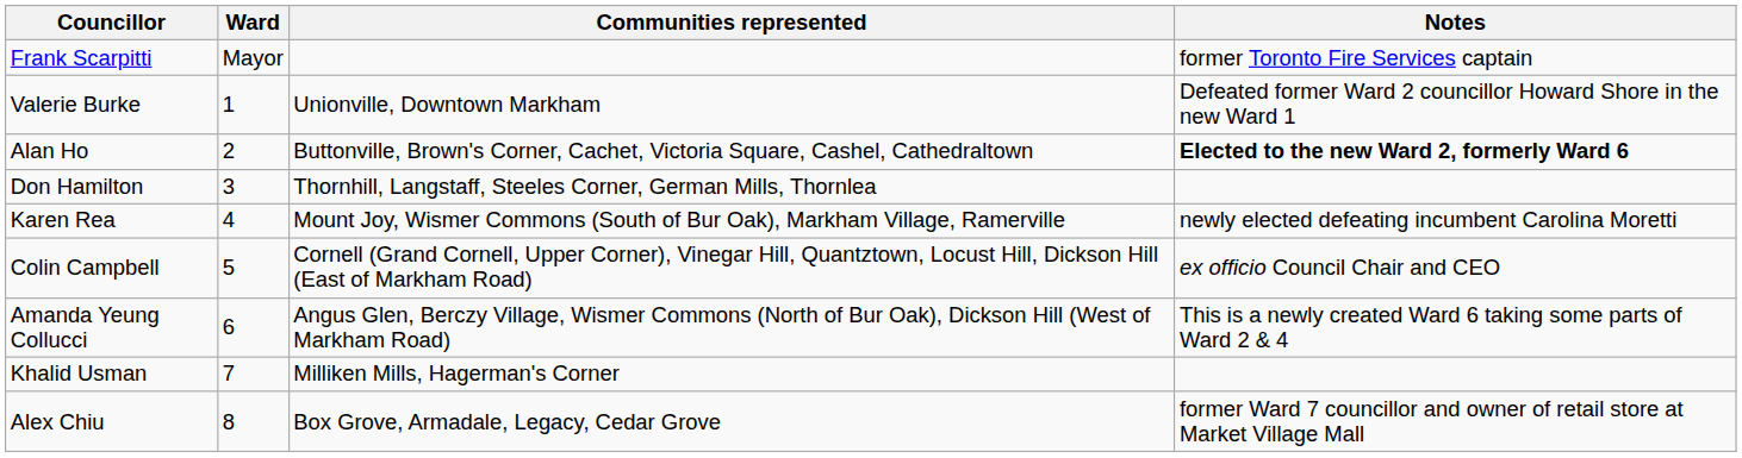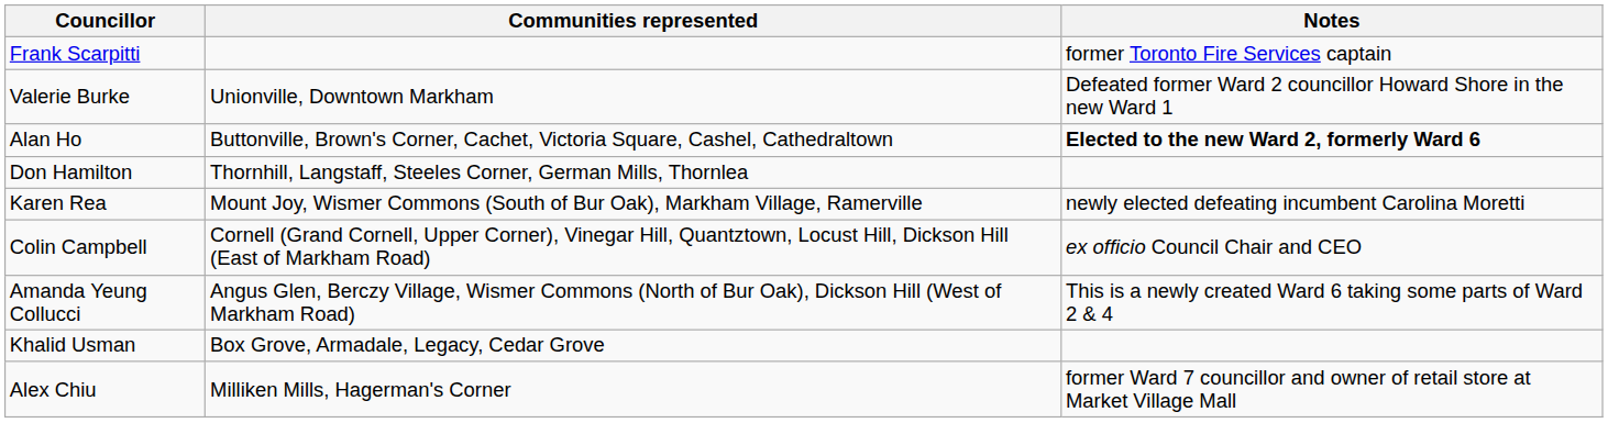 <table class="wikitable sortable" width="100%">
 <tr>
 <th>Councillor</th>
-<th>Ward</th>
 <th>Communities represented</th>
 <th><strong>Notes</strong></th>
 </tr>
 <tr>
 <td><a href='#'>Frank Scarpitti</a></td>
-<td>Mayor</td>
 <td></td>
 <td>former <a href='#'>Toronto Fire Services</a> captain</td>
 </tr>
 <tr>
 <td>Valerie Burke</td>
-<td>1</td>
 <td>Unionville, Downtown Markham</td>
 <td>Defeated former Ward 2 councillor Howard Shore in the new Ward 1</td>
 </tr>
 <tr>
 <td>Alan Ho</td>
-<td>2</td>
 <td>Buttonville, Brown's Corner, Cachet, Victoria Square, Cashel, Cathedraltown</td>
 <td><strong>Elected to the new Ward 2, formerly Ward 6</strong></td>
 </tr>
 <tr>
 <td>Don Hamilton</td>
-<td>3</td>
 <td>Thornhill, Langstaff, Steeles Corner, German Mills, Thornlea</td>
 <td></td>
 </tr>
 <tr>
 <td>Karen Rea</td>
-<td>4</td>
 <td>Mount Joy, Wismer Commons (South of Bur Oak), Markham Village, Ramerville</td>
 <td>newly elected defeating incumbent Carolina Moretti</td>
 </tr>
 <tr>
 <td>Colin Campbell</td>
-<td>5</td>
 <td>Cornell (Grand Cornell, Upper Corner), Vinegar Hill, Quantztown, Locust Hill, Dickson Hill (East of Markham Road)</td>
 <td><em>ex officio</em> Council Chair and CEO</td>
 </tr>
 <tr>
 <td>Amanda Yeung Collucci</td>
-<td>6</td>
 <td>Angus Glen, Berczy Village, Wismer Commons (North of Bur Oak), Dickson Hill (West of Markham Road)</td>
 <td>This is a newly created Ward 6 taking some parts of Ward 2 & 4</td>
 </tr>
 <tr>
 <td>Khalid Usman</td>
-<td>7</td>
-<td>Milliken Mills, Hagerman's Corner</td>
+<td>Box Grove, Armadale, Legacy, Cedar Grove</td>
 <td></td>
 </tr>
 <tr>
 <td>Alex Chiu</td>
-<td>8</td>
-<td>Box Grove, Armadale, Legacy, Cedar Grove</td>
+<td>Milliken Mills, Hagerman's Corner</td>
 <td>former Ward 7 councillor and owner of retail store at Market Village Mall</td>
 </tr>
 </table>
